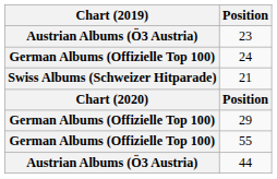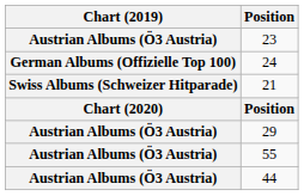 <table class="wikitable plainrowheaders" style="text-align:center">
 <tr>
 <th scope="col">Chart (2019)</th>
 <th scope="col">Position</th>
 </tr>
 <tr>
 <th scope="row">Austrian Albums (Ö3 Austria)</th>
 <td>23</td>
 </tr>
 <tr>
 <th scope="row">German Albums (Offizielle Top 100)</th>
 <td>24</td>
 </tr>
 <tr>
 <th scope="row">Swiss Albums (Schweizer Hitparade)</th>
 <td>21</td>
 </tr>
 <tr>
 <th scope="col">Chart (2020)</th>
 <th scope="col">Position</th>
 </tr>
 <tr>
-<th scope="row">German Albums (Offizielle Top 100)</th>
+<th scope="row">Austrian Albums (Ö3 Austria)</th>
 <td>29</td>
 </tr>
 <tr>
-<th scope="row">German Albums (Offizielle Top 100)</th>
+<th scope="row">Austrian Albums (Ö3 Austria)</th>
 <td>55</td>
 </tr>
 <tr>
 <th scope="row">Austrian Albums (Ö3 Austria)</th>
 <td>44</td>
 </tr>
 </table>
